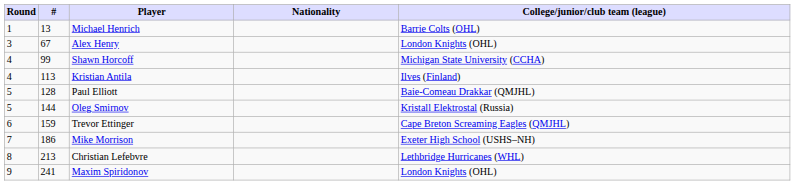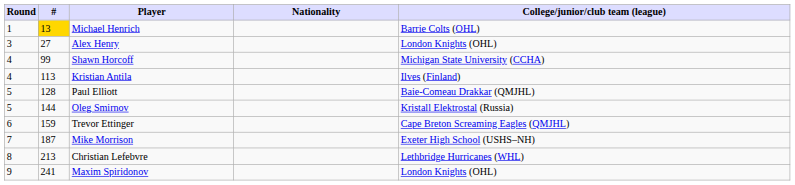 <table class="wikitable">
 <tr style="text-align:center;">
 <th style="background:#ddf; width:4.0%;">Round</th>
 <th style="background:#ddf; width:4.0%;">#</th>
 <th style="background:#ddf; width:21.0%;">Player</th>
 <th style="background:#ddf; width:21.0%;">Nationality</th>
 <th style="background:#ddf; width:100.0%;">College/junior/club team (league)</th>
 </tr>
 <tr>
 <td>1</td>
-<td>13</td>
+<td style="background: gold;">13</td>
 <td><a href='#'>Michael Henrich</a></td>
 <td></td>
 <td><a href='#'>Barrie Colts</a> (<a href='#'>OHL</a>)</td>
 </tr>
 <tr>
 <td>3</td>
-<td>67</td>
+<td>27</td>
 <td><a href='#'>Alex Henry</a></td>
 <td></td>
 <td><a href='#'>London Knights</a> (OHL)</td>
 </tr>
 <tr>
 <td>4</td>
 <td>99</td>
 <td><a href='#'>Shawn Horcoff</a></td>
 <td></td>
 <td><a href='#'>Michigan State University</a> (<a href='#'>CCHA</a>)</td>
 </tr>
 <tr>
 <td>4</td>
 <td>113</td>
 <td><a href='#'>Kristian Antila</a></td>
 <td></td>
 <td><a href='#'>Ilves</a> (<a href='#'>Finland</a>)</td>
 </tr>
 <tr>
 <td>5</td>
 <td>128</td>
 <td>Paul Elliott</td>
 <td></td>
 <td><a href='#'>Baie-Comeau Drakkar</a> (QMJHL)</td>
 </tr>
 <tr>
 <td>5</td>
 <td>144</td>
 <td><a href='#'>Oleg Smirnov</a></td>
 <td></td>
 <td><a href='#'>Kristall Elektrostal</a> (Russia)</td>
 </tr>
 <tr>
 <td>6</td>
 <td>159</td>
 <td>Trevor Ettinger</td>
 <td></td>
 <td><a href='#'>Cape Breton Screaming Eagles</a> (<a href='#'>QMJHL</a>)</td>
 </tr>
 <tr>
 <td>7</td>
-<td>186</td>
+<td>187</td>
 <td><a href='#'>Mike Morrison</a></td>
 <td></td>
 <td><a href='#'>Exeter High School</a> (USHS–NH)</td>
 </tr>
 <tr>
 <td>8</td>
 <td>213</td>
 <td>Christian Lefebvre</td>
 <td></td>
 <td><a href='#'>Lethbridge Hurricanes</a> (<a href='#'>WHL</a>)</td>
 </tr>
 <tr>
 <td>9</td>
 <td>241</td>
 <td><a href='#'>Maxim Spiridonov</a></td>
 <td></td>
 <td><a href='#'>London Knights</a> (OHL)</td>
 </tr>
 </table>
